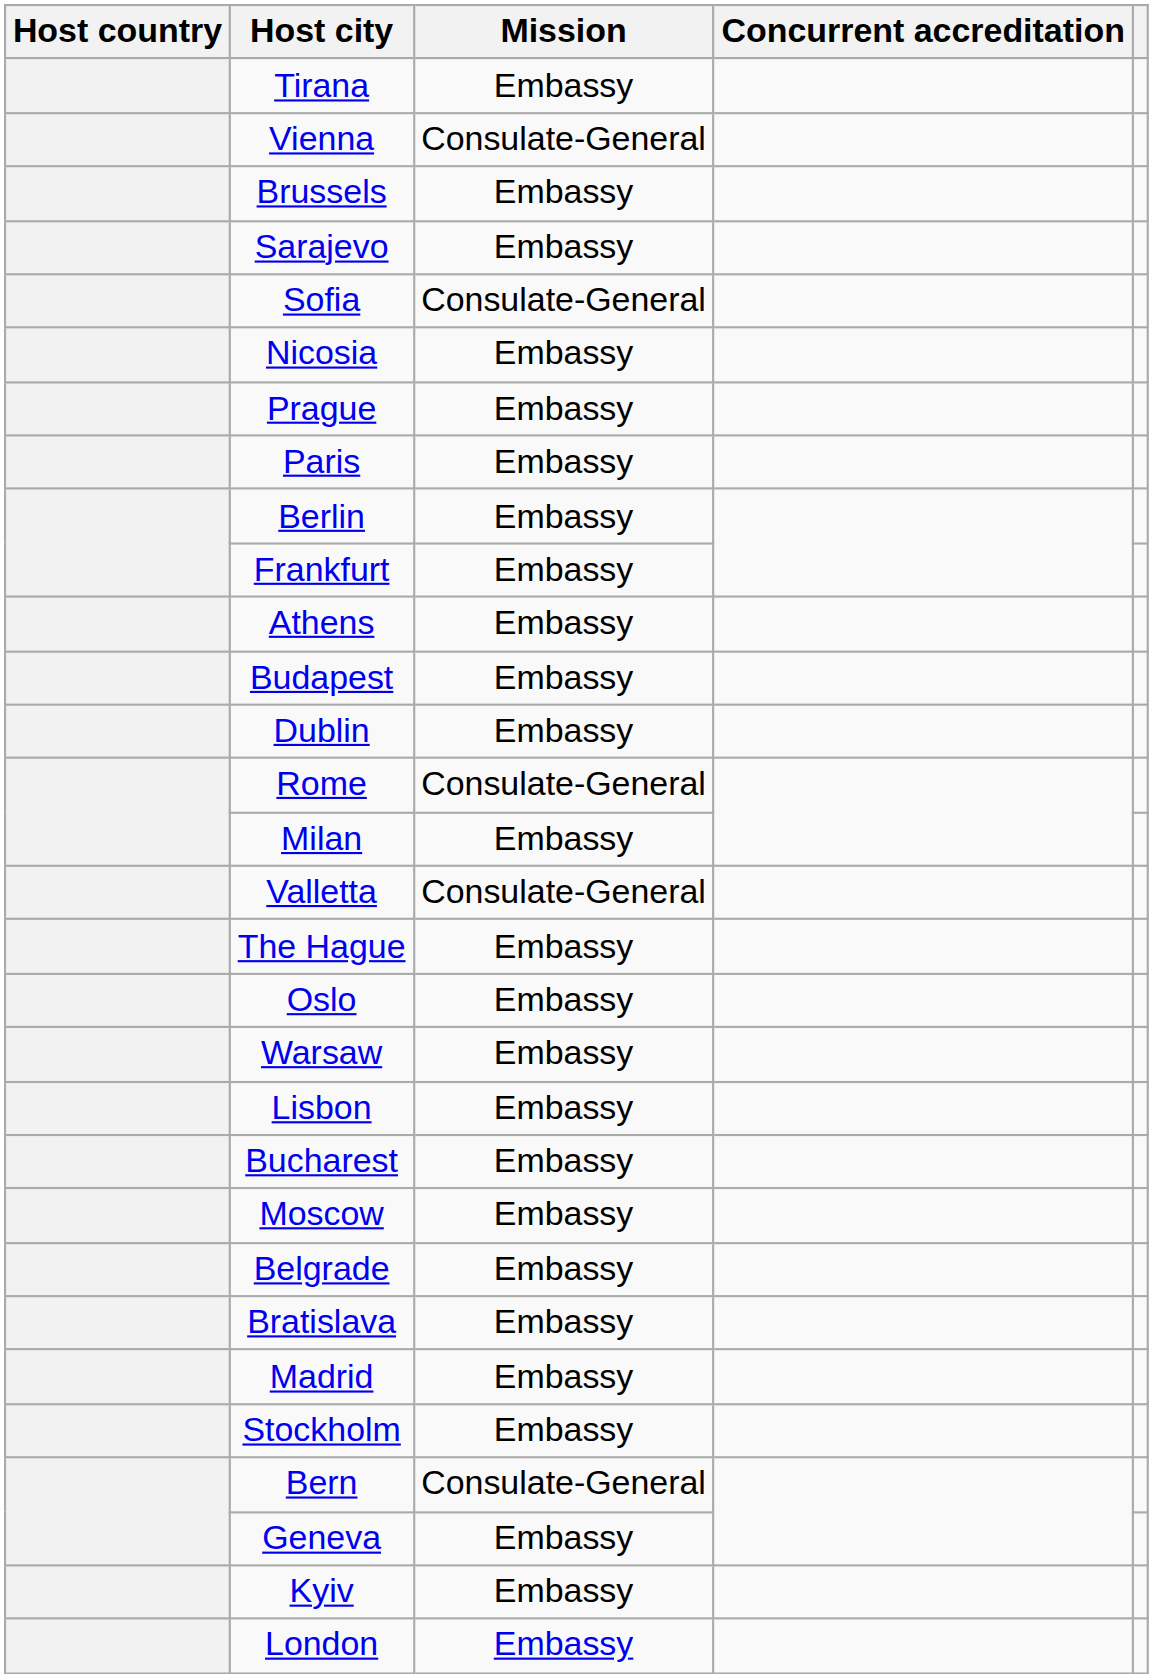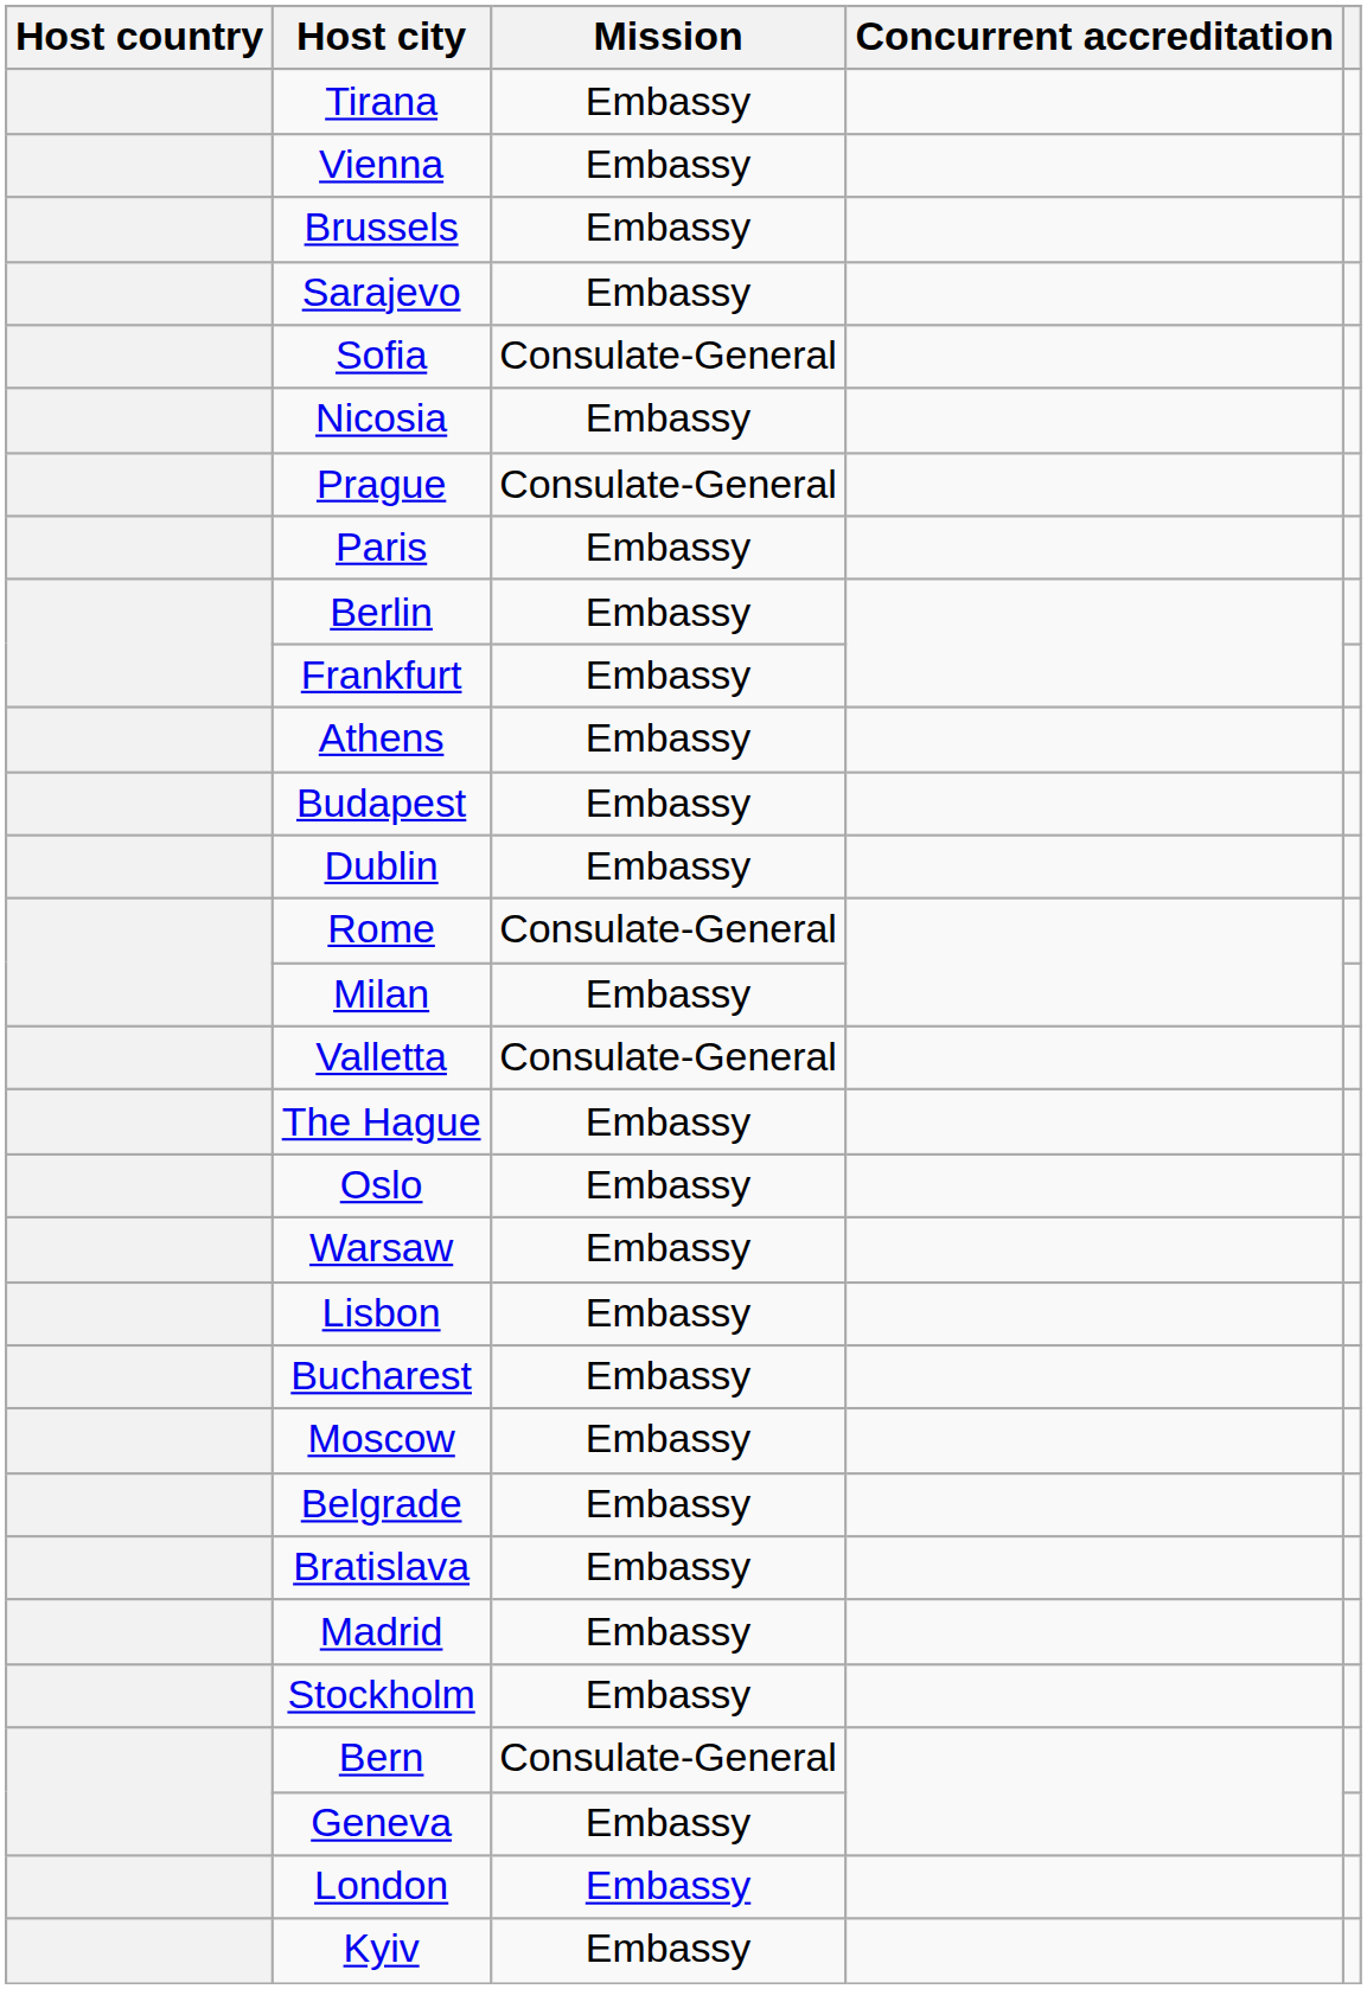 <table class="wikitable plainrowheaders" style="text-align:center">
 <tr>
 <th scope="col">Host country</th>
 <th scope="col">Host city</th>
 <th scope="col">Mission</th>
 <th scope="col">Concurrent accreditation</th>
 <th scope="col"></th>
 </tr>
 <tr>
 <th scope="row"></th>
 <td><a href='#'>Tirana</a></td>
 <td>Embassy</td>
 <td></td>
 <td></td>
 </tr>
 <tr>
 <th scope="row"></th>
 <td><a href='#'>Vienna</a></td>
-<td>Consulate-General</td>
+<td>Embassy</td>
 <td></td>
 <td></td>
 </tr>
 <tr>
 <th scope="row"></th>
 <td><a href='#'>Brussels</a></td>
 <td>Embassy</td>
 <td></td>
 <td></td>
 </tr>
 <tr>
 <th scope="row"></th>
 <td><a href='#'>Sarajevo</a></td>
 <td>Embassy</td>
 <td></td>
 <td></td>
 </tr>
 <tr>
 <th scope="row"></th>
 <td><a href='#'>Sofia</a></td>
 <td>Consulate-General</td>
 <td></td>
 <td></td>
 </tr>
 <tr>
 <th scope="row"></th>
 <td><a href='#'>Nicosia</a></td>
 <td>Embassy</td>
 <td></td>
 <td></td>
 </tr>
 <tr>
 <th scope="row"></th>
 <td><a href='#'>Prague</a></td>
-<td>Embassy</td>
+<td>Consulate-General</td>
 <td></td>
 <td></td>
 </tr>
 <tr>
 <th scope="row"></th>
 <td><a href='#'>Paris</a></td>
 <td>Embassy</td>
 <td></td>
 <td></td>
 </tr>
 <tr>
 <th scope="row" rowspan="2"></th>
 <td><a href='#'>Berlin</a></td>
 <td>Embassy</td>
 <td rowspan="2"></td>
 <td></td>
 </tr>
 <tr>
 <td><a href='#'>Frankfurt</a></td>
 <td>Embassy</td>
 <td></td>
 </tr>
 <tr>
 <th scope="row"></th>
 <td><a href='#'>Athens</a></td>
 <td>Embassy</td>
 <td></td>
 <td></td>
 </tr>
 <tr>
 <th scope="row"></th>
 <td><a href='#'>Budapest</a></td>
 <td>Embassy</td>
 <td></td>
 <td></td>
 </tr>
 <tr>
 <th scope="row"></th>
 <td><a href='#'>Dublin</a></td>
 <td>Embassy</td>
 <td></td>
 <td></td>
 </tr>
 <tr>
 <th scope="row" rowspan="2"></th>
 <td><a href='#'>Rome</a></td>
 <td>Consulate-General</td>
 <td rowspan="2"></td>
 <td></td>
 </tr>
 <tr>
 <td><a href='#'>Milan</a></td>
 <td>Embassy</td>
 <td></td>
 </tr>
 <tr>
 <th scope="row"></th>
 <td><a href='#'>Valletta</a></td>
 <td>Consulate-General</td>
 <td></td>
 <td></td>
 </tr>
 <tr>
 <th scope="row"></th>
 <td><a href='#'>The Hague</a></td>
 <td>Embassy</td>
 <td></td>
 <td></td>
 </tr>
 <tr>
 <th scope="row"></th>
 <td><a href='#'>Oslo</a></td>
 <td>Embassy</td>
 <td></td>
 <td></td>
 </tr>
 <tr>
 <th scope="row"></th>
 <td><a href='#'>Warsaw</a></td>
 <td>Embassy</td>
 <td></td>
 <td></td>
 </tr>
 <tr>
 <th scope="row"></th>
 <td><a href='#'>Lisbon</a></td>
 <td>Embassy</td>
 <td></td>
 <td></td>
 </tr>
 <tr>
 <th scope="row"></th>
 <td><a href='#'>Bucharest</a></td>
 <td>Embassy</td>
 <td></td>
 <td></td>
 </tr>
 <tr>
 <th scope="row"></th>
 <td><a href='#'>Moscow</a></td>
 <td>Embassy</td>
 <td></td>
 <td></td>
 </tr>
 <tr>
 <th scope="row"></th>
 <td><a href='#'>Belgrade</a></td>
 <td>Embassy</td>
 <td></td>
 <td></td>
 </tr>
 <tr>
 <th scope="row"></th>
 <td><a href='#'>Bratislava</a></td>
 <td>Embassy</td>
 <td></td>
 <td></td>
 </tr>
 <tr>
 <th scope="row"></th>
 <td><a href='#'>Madrid</a></td>
 <td>Embassy</td>
 <td></td>
 <td></td>
 </tr>
 <tr>
 <th scope="row"></th>
 <td><a href='#'>Stockholm</a></td>
 <td>Embassy</td>
 <td></td>
 <td></td>
 </tr>
 <tr>
 <th scope="row" rowspan="2"></th>
 <td><a href='#'>Bern</a></td>
 <td>Consulate-General</td>
 <td rowspan="2"></td>
 <td></td>
 </tr>
 <tr>
 <td><a href='#'>Geneva</a></td>
 <td>Embassy</td>
 <td></td>
 </tr>
 <tr>
 <th scope="row"></th>
+<td><a href='#'>London</a></td>
+<td><a href='#'>Embassy</a></td>
+<td></td>
+<td></td>
+</tr>
+<tr>
+<th scope="row"></th>
 <td><a href='#'>Kyiv</a></td>
 <td>Embassy</td>
 <td></td>
 <td></td>
 </tr>
-<tr>
-<th scope="row"></th>
-<td><a href='#'>London</a></td>
-<td><a href='#'>Embassy</a></td>
-<td></td>
-<td></td>
-</tr>
 </table>
